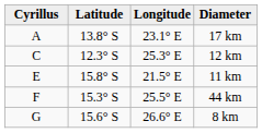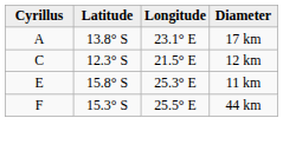 <table class="wikitable">
 <tr>
 <th width="25%" style="background:#eeeeee;">Cyrillus</th>
 <th width="25%" style="background:#eeeeee;">Latitude</th>
 <th width="25%" style="background:#eeeeee;">Longitude</th>
 <th width="25%" style="background:#eeeeee;">Diameter</th>
 </tr>
 <tr>
 <td align="center">A</td>
 <td align="center">13.8° S</td>
 <td align="center">23.1° E</td>
 <td align="center">17 km</td>
 </tr>
 <tr>
 <td align="center">C</td>
 <td align="center">12.3° S</td>
-<td align="center">25.3° E</td>
+<td align="center">21.5° E</td>
 <td align="center">12 km</td>
 </tr>
 <tr>
 <td align="center">E</td>
 <td align="center">15.8° S</td>
-<td align="center">21.5° E</td>
+<td align="center">25.3° E</td>
 <td align="center">11 km</td>
 </tr>
 <tr>
 <td align="center">F</td>
 <td align="center">15.3° S</td>
 <td align="center">25.5° E</td>
 <td align="center">44 km</td>
 </tr>
-<tr>
-<td align="center">G</td>
-<td align="center">15.6° S</td>
-<td align="center">26.6° E</td>
-<td align="center">8 km</td>
-</tr>
 </table>
